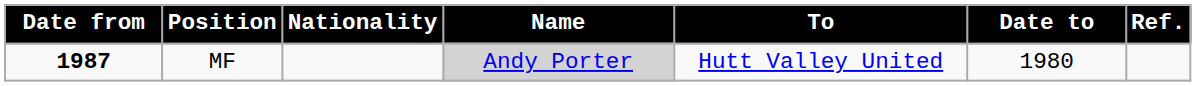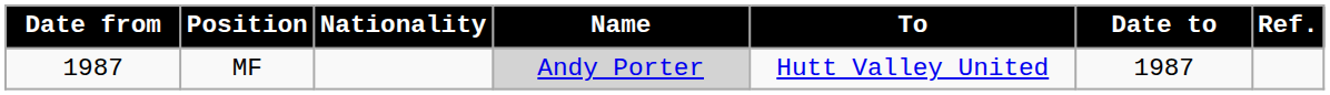 <table class="wikitable" style="text-align:center; font-size:90%; ">
 <tr>
 <th style="background:#000000; color:white; width:100px;">Date from</th>
 <th style="background:#000000; color:white; width:50px;">Position</th>
 <th style="background:#000000; color:white; width:50px;">Nationality</th>
 <th style="background:#000000; color:white; width:150px;">Name</th>
 <th style="background:#000000; color:white; width:200px;">To</th>
 <th style="background:#000000; color:white; width:100px;">Date to</th>
 <th style="background:#000000; color:white; width:25px;">Ref.</th>
 </tr>
 <tr>
-<td><strong>1987</strong></td>
+<td>1987</td>
 <td>MF</td>
 <td></td>
 <td style="background: lightgrey;"><a href='#'>Andy Porter</a></td>
 <td> <a href='#'>Hutt Valley United</a></td>
-<td>1980</td>
+<td>1987</td>
 <td></td>
 </tr>
 </table>
